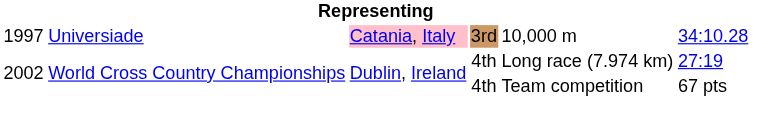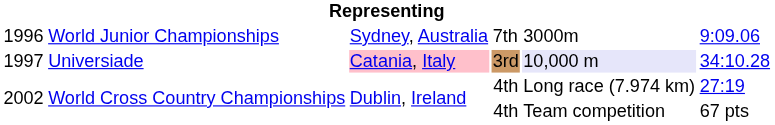 <table>
 <tr>
 <th colspan="6">Representing </th>
+</tr>
+<tr>
+<td>1996</td>
+<td><a href='#'>World Junior Championships</a></td>
+<td><a href='#'>Sydney</a>, <a href='#'>Australia</a></td>
+<td>7th</td>
+<td>3000m</td>
+<td><a href='#'>9:09.06</a></td>
 </tr>
 <tr>
 <td>1997</td>
 <td><a href='#'>Universiade</a></td>
 <td style="background: pink;"><a href='#'>Catania</a>, <a href='#'>Italy</a></td>
 <td bgcolor="cc9966" align="center">3rd</td>
-<td>10,000 m</td>
+<td style="background: lavender;">10,000 m</td>
 <td><a href='#'>34:10.28</a></td>
 </tr>
 <tr>
 <td rowspan=2>2002</td>
 <td rowspan=2><a href='#'>World Cross Country Championships</a></td>
 <td rowspan=2><a href='#'>Dublin</a>, <a href='#'>Ireland</a></td>
 <td align="center">4th</td>
 <td>Long race (7.974 km)</td>
 <td><a href='#'>27:19</a></td>
 </tr>
 <tr>
 <td align="center">4th</td>
 <td>Team competition</td>
 <td>67 pts</td>
 </tr>
 </table>
